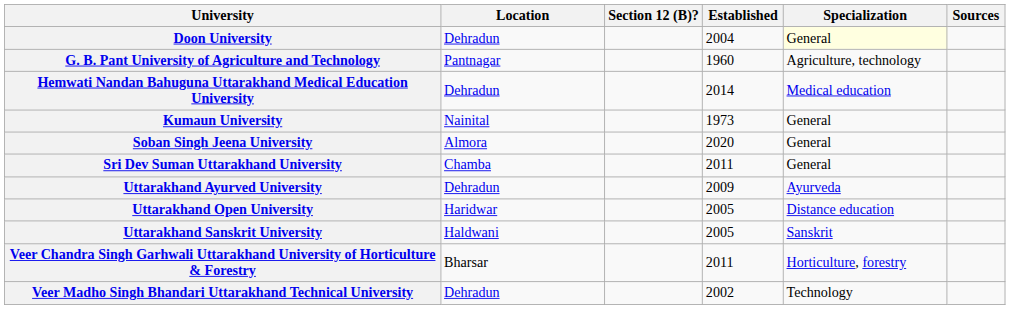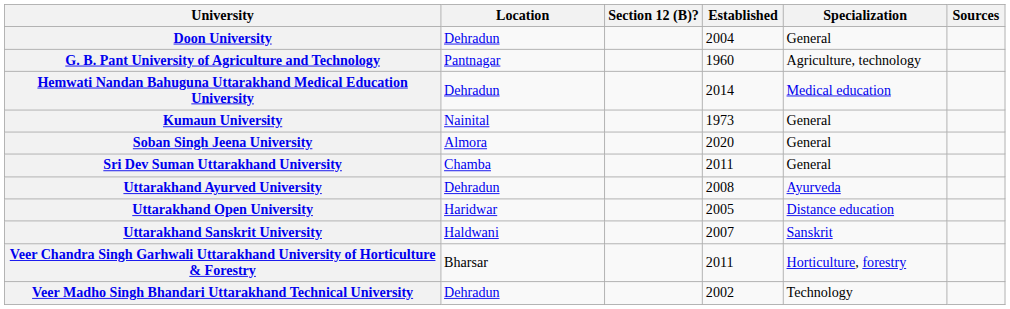 <table class="wikitable sortable collapsible plainrowheaders" border="1" style="text-align:left; width:90%">
 <tr>
 <th scope="col" style="width: 40%;">University</th>
 <th scope="col" style="width: 15%;">Location</th>
 <th scope="col" style="width: 9%;">Section 12 (B)?</th>
 <th scope="col" style="width: 5%;">Established</th>
 <th scope="col" style="width: 15%;">Specialization</th>
 <th scope="col" style="width: 5%;" class="unsortable">Sources</th>
 </tr>
 <tr>
 <th scope="row"><a href='#'>Doon University</a></th>
 <td><a href='#'>Dehradun</a></td>
 <td></td>
 <td>2004</td>
-<td style="background: lightyellow;">General</td>
+<td>General</td>
 <td></td>
 </tr>
 <tr>
 <th scope="row"><a href='#'>G. B. Pant University of Agriculture and Technology</a></th>
 <td><a href='#'>Pantnagar</a></td>
 <td></td>
 <td>1960</td>
 <td>Agriculture, technology</td>
 <td></td>
 </tr>
 <tr>
 <th scope="row"><a href='#'>Hemwati Nandan Bahuguna Uttarakhand Medical Education University</a></th>
 <td><a href='#'>Dehradun</a></td>
 <td></td>
 <td>2014</td>
 <td><a href='#'>Medical education</a></td>
 <td></td>
 </tr>
 <tr>
 <th scope="row"><a href='#'>Kumaun University</a></th>
 <td><a href='#'>Nainital</a></td>
 <td></td>
 <td>1973</td>
 <td>General</td>
 <td></td>
 </tr>
 <tr>
 <th scope="row"><a href='#'>Soban Singh Jeena University</a></th>
 <td><a href='#'>Almora</a></td>
 <td></td>
 <td>2020</td>
 <td>General</td>
 <td></td>
 </tr>
 <tr>
 <th scope="row"><a href='#'>Sri Dev Suman Uttarakhand University</a></th>
 <td><a href='#'>Chamba</a></td>
 <td></td>
 <td>2011</td>
 <td>General</td>
 <td></td>
 </tr>
 <tr>
 <th scope="row"><a href='#'>Uttarakhand Ayurved University</a></th>
 <td><a href='#'>Dehradun</a></td>
 <td></td>
-<td>2009</td>
+<td>2008</td>
 <td><a href='#'>Ayurveda</a></td>
 <td></td>
 </tr>
 <tr>
 <th scope="row"><a href='#'>Uttarakhand Open University</a></th>
 <td><a href='#'>Haridwar</a></td>
 <td></td>
 <td>2005</td>
 <td><a href='#'>Distance education</a></td>
 <td></td>
 </tr>
 <tr>
 <th scope="row"><a href='#'>Uttarakhand Sanskrit University</a></th>
 <td><a href='#'>Haldwani</a></td>
 <td></td>
-<td>2005</td>
+<td>2007</td>
 <td><a href='#'>Sanskrit</a></td>
 <td></td>
 </tr>
 <tr>
 <th scope="row"><a href='#'>Veer Chandra Singh Garhwali Uttarakhand University of Horticulture & Forestry</a></th>
 <td>Bharsar</td>
 <td></td>
 <td>2011</td>
 <td><a href='#'>Horticulture</a>, <a href='#'>forestry</a></td>
 <td></td>
 </tr>
 <tr>
 <th scope="row"><a href='#'>Veer Madho Singh Bhandari Uttarakhand Technical University</a></th>
 <td><a href='#'>Dehradun</a></td>
 <td></td>
 <td>2002</td>
 <td>Technology</td>
 <td></td>
 </tr>
 </table>
